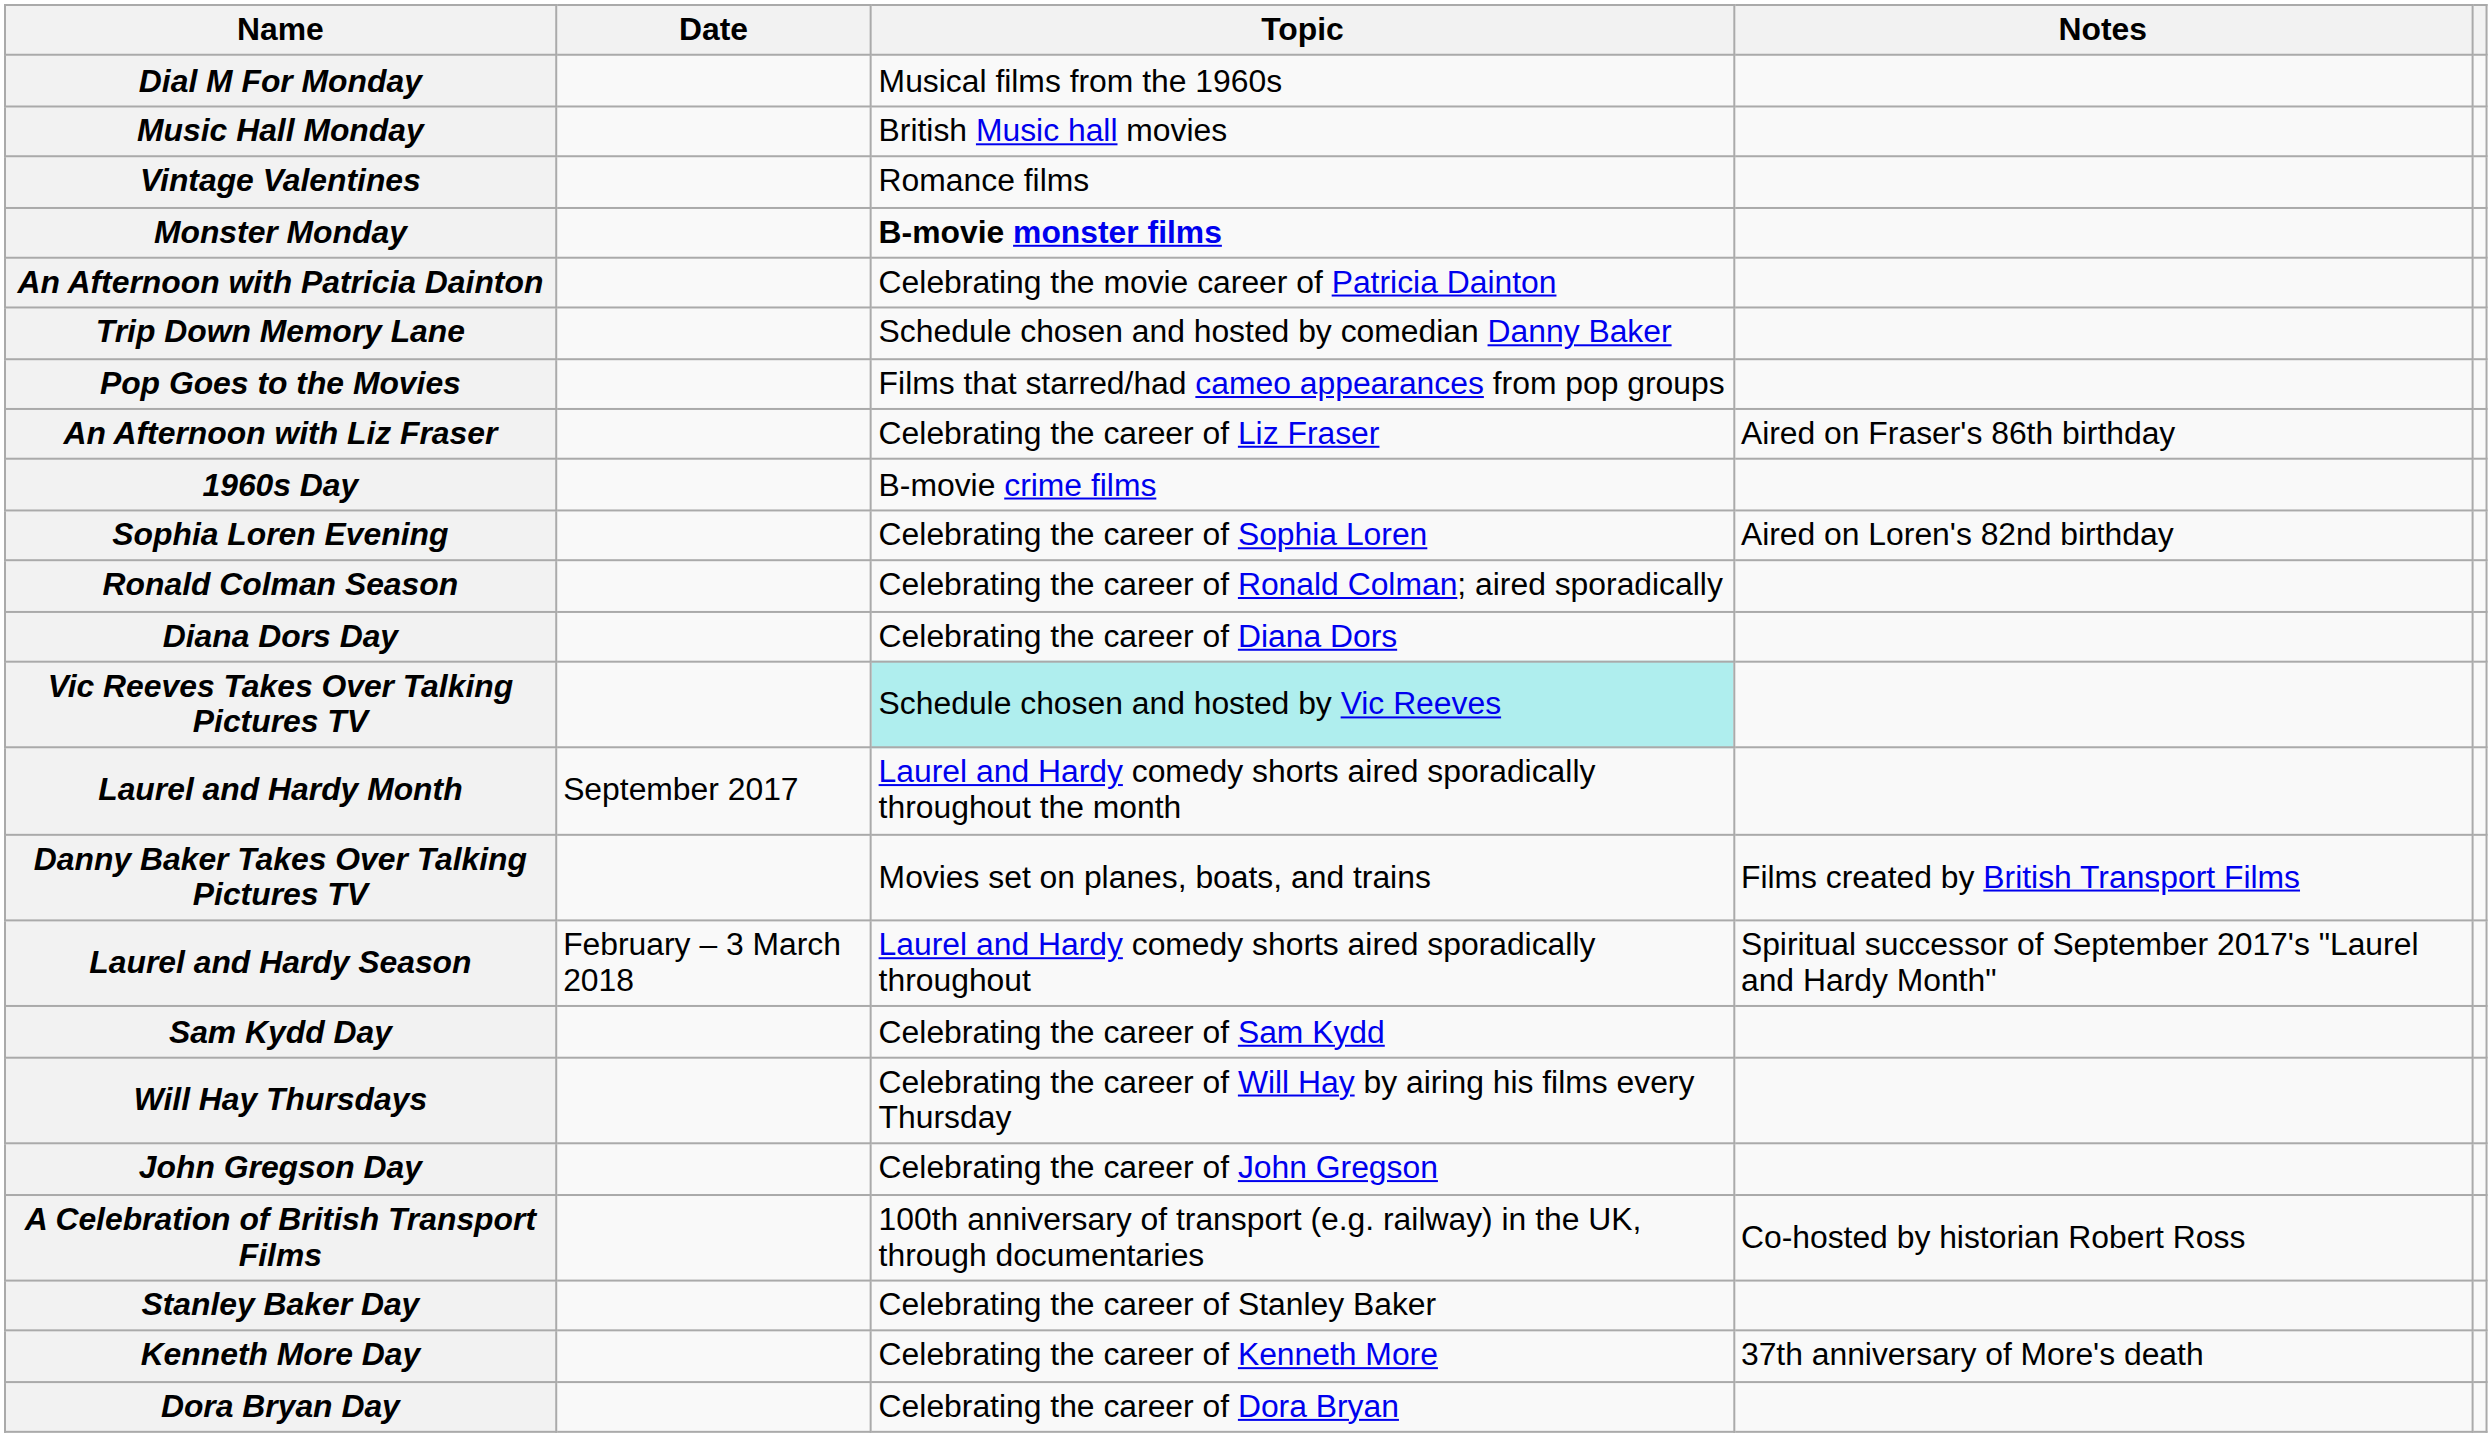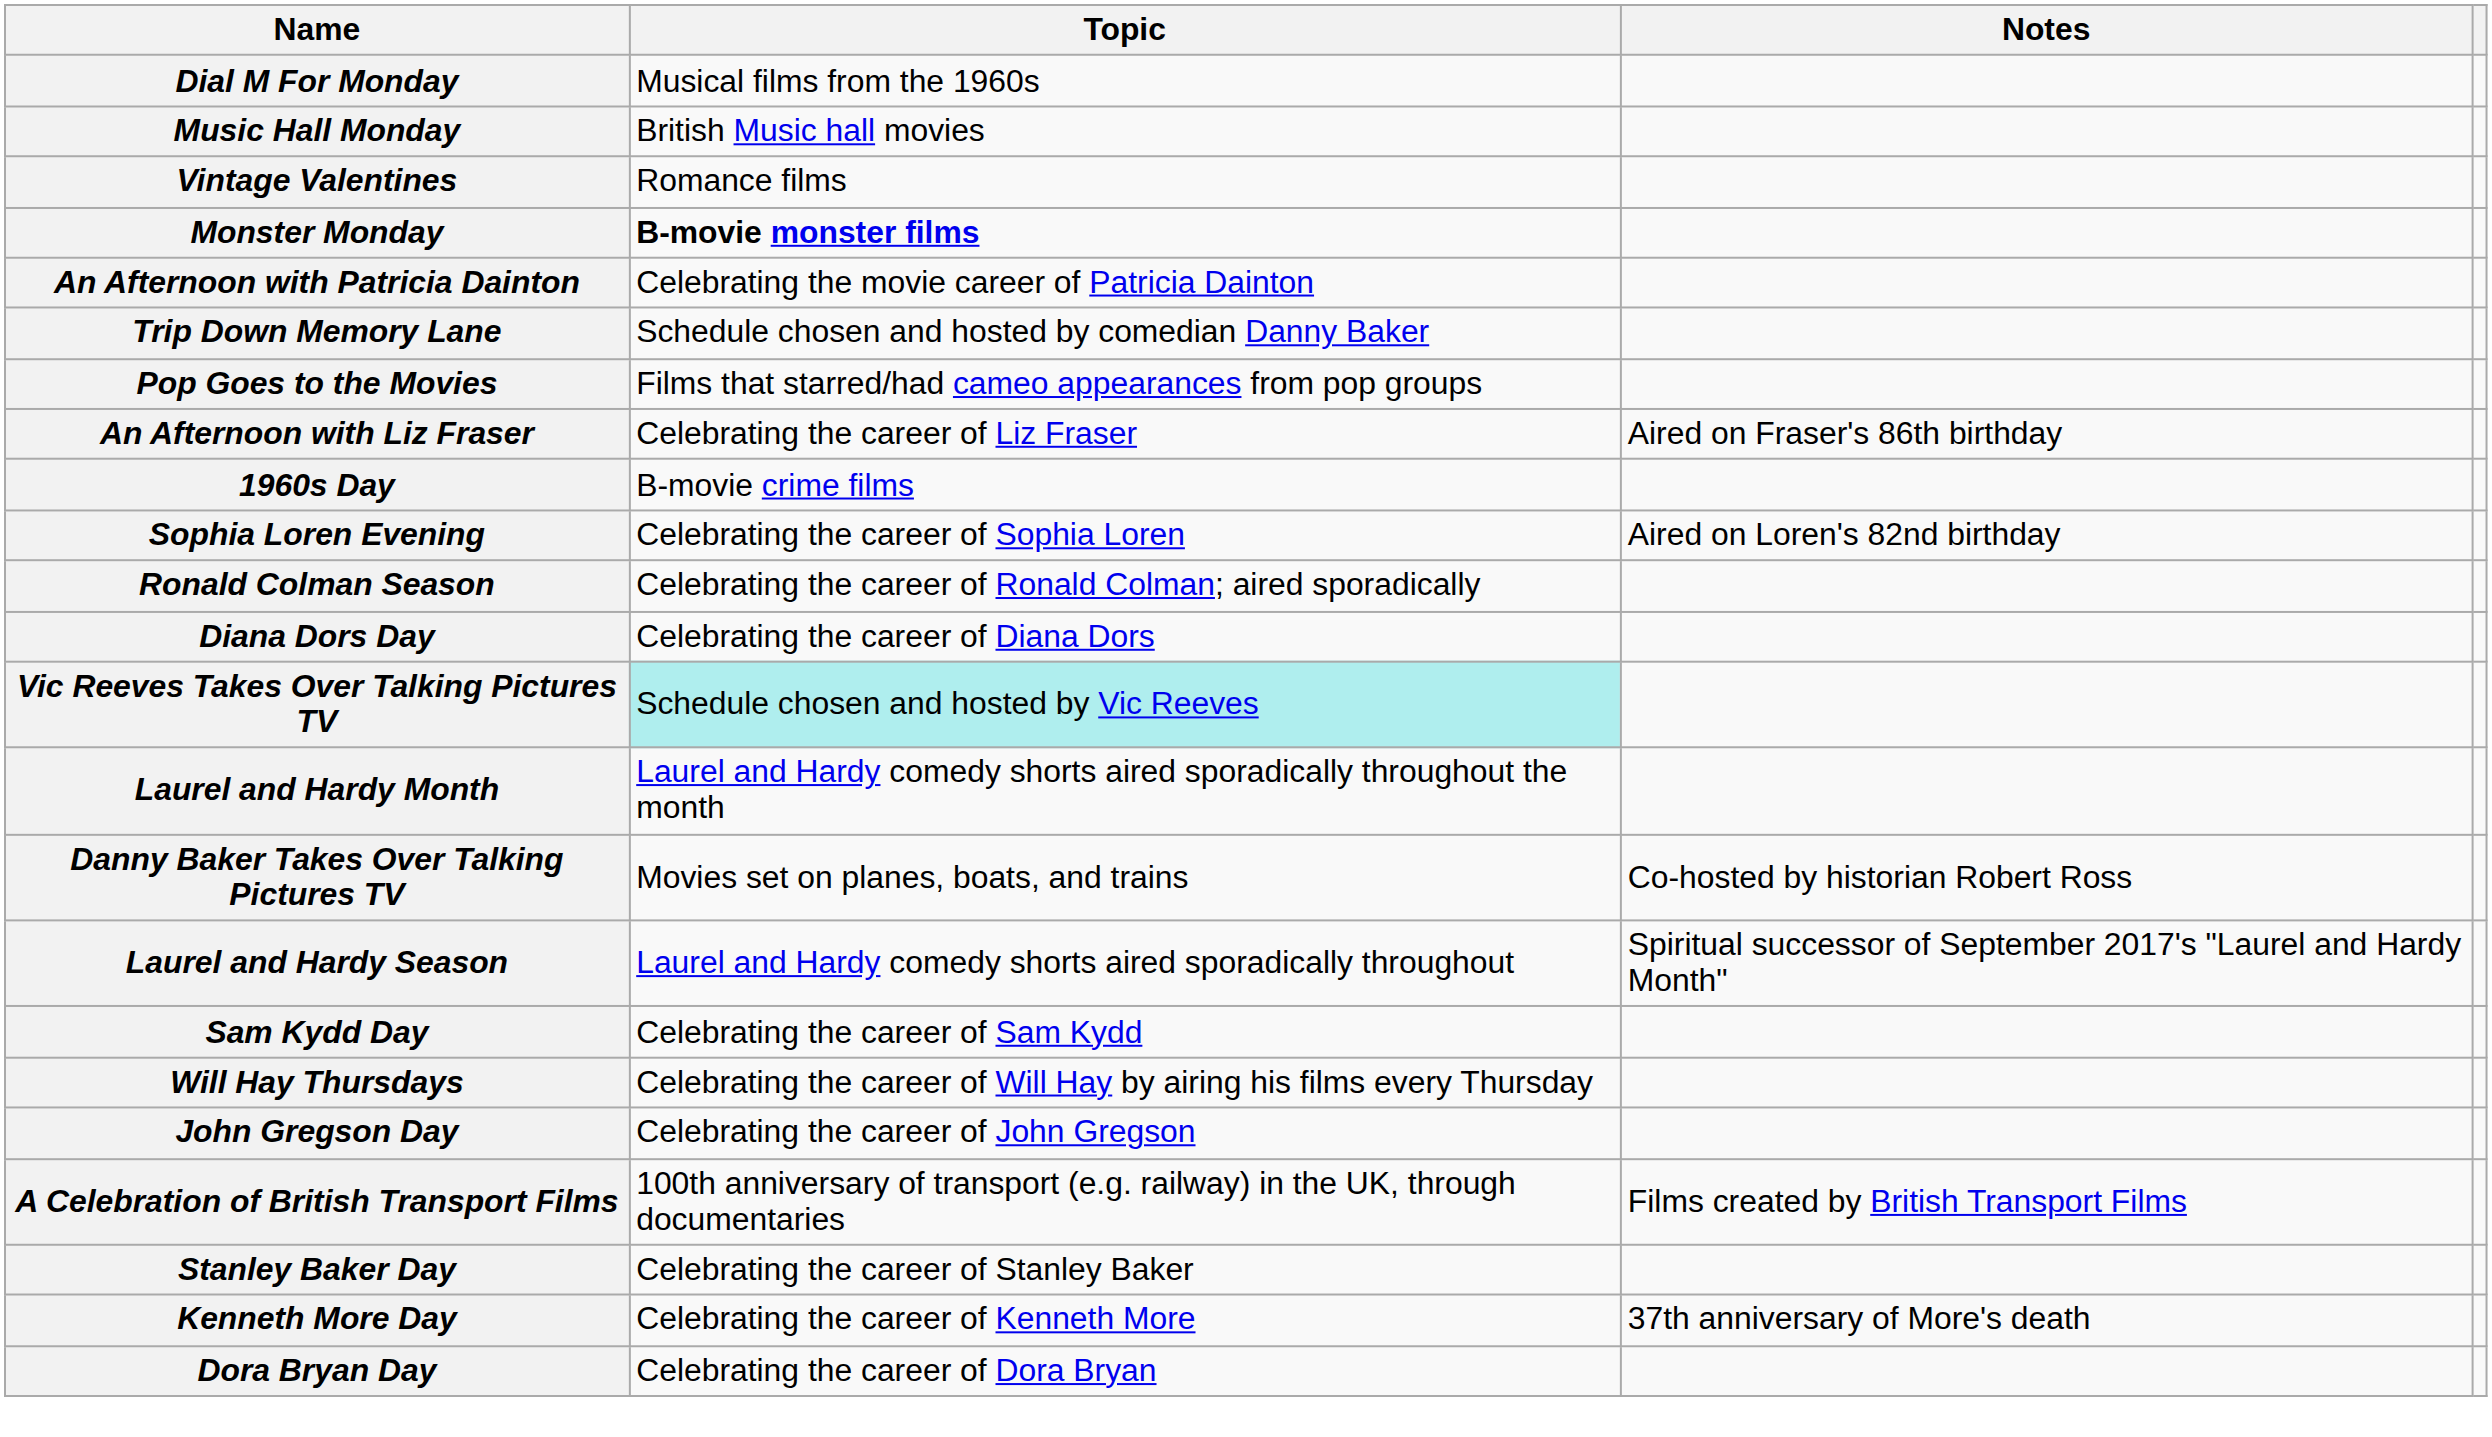 <table class="wikitable plainrowheaders sortable">
 <tr>
 <th scope="col">Name</th>
-<th scope="col">Date</th>
 <th scope="col">Topic</th>
 <th scope="col" class="unsortable">Notes</th>
 <th scope=col class="unsortable"></th>
 </tr>
 <tr>
 <th scope=row><em>Dial M For Monday</em></th>
-<td></td>
 <td>Musical films from the 1960s</td>
 <td></td>
 <td style="text-align: center;"></td>
 </tr>
 <tr>
 <th scope=row><em>Music Hall Monday</em></th>
-<td></td>
 <td>British <a href='#'>Music hall</a> movies</td>
 <td></td>
 <td style="text-align: center;"></td>
 </tr>
 <tr>
 <th scope=row><em>Vintage Valentines</em></th>
-<td></td>
 <td>Romance films</td>
 <td></td>
 <td style="text-align: center;"></td>
 </tr>
 <tr>
 <th scope=row><em>Monster Monday</em></th>
-<td></td>
 <td><strong>B-movie <a href='#'>monster films</a></strong></td>
 <td></td>
 <td style="text-align: center;"></td>
 </tr>
 <tr>
 <th scope=row><em>An Afternoon with Patricia Dainton</em></th>
-<td></td>
 <td>Celebrating the movie career of <a href='#'>Patricia Dainton</a></td>
 <td></td>
 <td style="text-align: center;"></td>
 </tr>
 <tr>
 <th scope=row><em>Trip Down Memory Lane</em></th>
-<td></td>
 <td>Schedule chosen and hosted by comedian <a href='#'>Danny Baker</a></td>
 <td></td>
 <td style="text-align: center;"></td>
 </tr>
 <tr>
 <th scope=row><em>Pop Goes to the Movies</em></th>
-<td></td>
 <td>Films that starred/had <a href='#'>cameo appearances</a> from pop groups</td>
 <td></td>
 <td style="text-align: center;"></td>
 </tr>
 <tr>
 <th scope=row><em>An Afternoon with Liz Fraser</em></th>
-<td></td>
 <td>Celebrating the career of <a href='#'>Liz Fraser</a></td>
 <td>Aired on Fraser's 86th birthday</td>
 <td style="text-align: center;"></td>
 </tr>
 <tr>
 <th scope=row><em>1960s Day</em></th>
-<td></td>
 <td>B-movie <a href='#'>crime films</a></td>
 <td></td>
 <td style="text-align: center;"></td>
 </tr>
 <tr>
 <th scope=row><em>Sophia Loren Evening</em></th>
-<td></td>
 <td>Celebrating the career of <a href='#'>Sophia Loren</a></td>
 <td>Aired on Loren's 82nd birthday</td>
 <td style="text-align: center;"></td>
 </tr>
 <tr>
 <th scope=row><em>Ronald Colman Season</em></th>
-<td></td>
 <td>Celebrating the career of <a href='#'>Ronald Colman</a>; aired sporadically</td>
 <td></td>
 <td style="text-align: center;"></td>
 </tr>
 <tr>
 <th scope=row><em>Diana Dors Day</em></th>
-<td></td>
 <td>Celebrating the career of <a href='#'>Diana Dors</a></td>
 <td></td>
 <td style="text-align: center;"></td>
 </tr>
 <tr>
 <th scope=row><em>Vic Reeves Takes Over Talking Pictures TV</em></th>
-<td></td>
 <td style="background: paleturquoise;">Schedule chosen and hosted by <a href='#'>Vic Reeves</a></td>
 <td></td>
 <td style="text-align: center;"></td>
 </tr>
 <tr>
 <th scope=row><em>Laurel and Hardy Month</em></th>
-<td>September 2017</td>
 <td><a href='#'>Laurel and Hardy</a> comedy shorts aired sporadically throughout the month</td>
 <td></td>
 <td style="text-align: center;"></td>
 </tr>
 <tr>
 <th scope=row><em>Danny Baker Takes Over Talking Pictures TV</em></th>
-<td></td>
 <td>Movies set on planes, boats, and trains</td>
-<td>Films created by <a href='#'>British Transport Films</a></td>
+<td>Co-hosted by historian Robert Ross</td>
 <td style="text-align: center;"></td>
 </tr>
 <tr>
 <th scope=row><em>Laurel and Hardy Season</em></th>
-<td>February – 3 March 2018</td>
 <td><a href='#'>Laurel and Hardy</a> comedy shorts aired sporadically throughout</td>
 <td>Spiritual successor of September 2017's "Laurel and Hardy Month"</td>
 <td style="text-align: center;"></td>
 </tr>
 <tr>
 <th scope=row><em>Sam Kydd Day</em></th>
-<td></td>
 <td>Celebrating the career of <a href='#'>Sam Kydd</a></td>
 <td></td>
 <td style="text-align: center;"></td>
 </tr>
 <tr>
 <th scope=row><em>Will Hay Thursdays</em></th>
-<td></td>
 <td>Celebrating the career of <a href='#'>Will Hay</a> by airing his films every Thursday</td>
 <td></td>
 <td style="text-align: center;"></td>
 </tr>
 <tr>
 <th scope=row><em>John Gregson Day</em></th>
-<td></td>
 <td>Celebrating the career of <a href='#'>John Gregson</a></td>
 <td></td>
 <td style="text-align: center;"></td>
 </tr>
 <tr>
 <th scope=row><em>A Celebration of British Transport Films</em></th>
-<td></td>
 <td>100th anniversary of transport (e.g. railway) in the UK, through documentaries</td>
-<td>Co-hosted by historian Robert Ross</td>
+<td>Films created by <a href='#'>British Transport Films</a></td>
 <td style="text-align: center;"></td>
 </tr>
 <tr>
 <th scope=row><em>Stanley Baker Day</em></th>
-<td></td>
 <td>Celebrating the career of Stanley Baker</td>
 <td></td>
 <td style="text-align: center;"></td>
 </tr>
 <tr>
 <th scope=row><em>Kenneth More Day</em></th>
-<td></td>
 <td>Celebrating the career of <a href='#'>Kenneth More</a></td>
 <td>37th anniversary of More's death</td>
 <td style="text-align: center;"></td>
 </tr>
 <tr>
 <th scope=row><em>Dora Bryan Day</em></th>
-<td></td>
 <td>Celebrating the career of <a href='#'>Dora Bryan</a></td>
 <td></td>
 <td style="text-align: center;"></td>
 </tr>
 </table>
